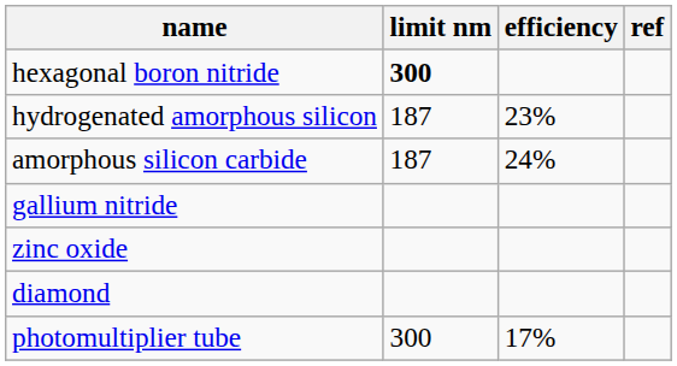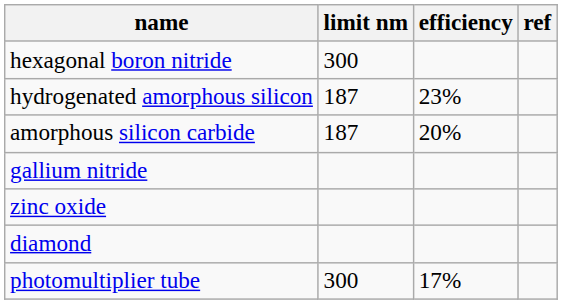 <table class="wikitable">
 <tr>
 <th>name</th>
 <th>limit nm</th>
 <th>efficiency</th>
 <th>ref</th>
 </tr>
 <tr>
 <td>hexagonal <a href='#'>boron nitride</a></td>
-<td><strong>300</strong></td>
+<td>300</td>
 <td></td>
 <td></td>
 </tr>
 <tr>
 <td>hydrogenated <a href='#'>amorphous silicon</a></td>
 <td>187</td>
 <td>23%</td>
 <td></td>
 </tr>
 <tr>
 <td>amorphous <a href='#'>silicon carbide</a></td>
 <td>187</td>
-<td>24%</td>
+<td>20%</td>
 <td></td>
 </tr>
 <tr>
 <td><a href='#'>gallium nitride</a></td>
 <td></td>
 <td></td>
 <td></td>
 </tr>
 <tr>
 <td><a href='#'>zinc oxide</a></td>
 <td></td>
 <td></td>
 <td></td>
 </tr>
 <tr>
 <td><a href='#'>diamond</a></td>
 <td></td>
 <td></td>
 <td></td>
 </tr>
 <tr>
 <td><a href='#'>photomultiplier tube</a></td>
 <td>300</td>
 <td>17%</td>
 <td></td>
 </tr>
 </table>
